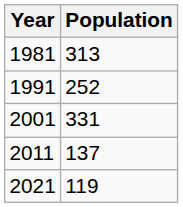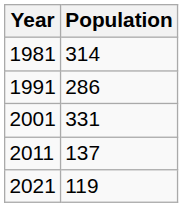 <table class="wikitable">
 <tr>
 <th>Year</th>
 <th>Population</th>
 </tr>
 <tr>
 <td>1981</td>
-<td>313</td>
+<td>314</td>
 </tr>
 <tr>
 <td>1991</td>
-<td>252</td>
+<td>286</td>
 </tr>
 <tr>
 <td>2001</td>
 <td>331</td>
 </tr>
 <tr>
 <td>2011</td>
 <td>137</td>
 </tr>
 <tr>
 <td>2021</td>
 <td>119</td>
 </tr>
 </table>
